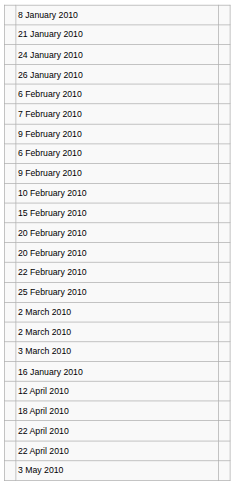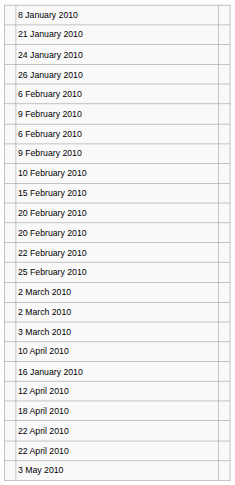 <table class="wikitable" style="font-size: 80%; float: left; width: 26em; margin-right: 1em; height: 700px">
 <tr>
 <td></td>
 <td>8 January 2010</td>
 <td></td>
 </tr>
 <tr>
 <td></td>
 <td>21 January 2010</td>
 <td></td>
 </tr>
 <tr>
 <td></td>
 <td>24 January 2010</td>
 <td></td>
 </tr>
 <tr>
 <td></td>
 <td>26 January 2010</td>
 <td></td>
 </tr>
 <tr>
 <td></td>
 <td>6 February 2010</td>
-<td></td>
-</tr>
-<tr>
-<td></td>
-<td>7 February 2010</td>
 <td></td>
 </tr>
 <tr>
 <td></td>
 <td>9 February 2010</td>
 <td></td>
 </tr>
 <tr>
 <td></td>
 <td>6 February 2010</td>
 <td></td>
 </tr>
 <tr>
 <td></td>
 <td>9 February 2010</td>
 <td></td>
 </tr>
 <tr>
 <td></td>
 <td>10 February 2010</td>
 <td></td>
 </tr>
 <tr>
 <td></td>
 <td>15 February 2010</td>
 <td></td>
 </tr>
 <tr>
 <td></td>
 <td>20 February 2010</td>
 <td></td>
 </tr>
 <tr>
 <td></td>
 <td>20 February 2010</td>
 <td></td>
 </tr>
 <tr>
 <td></td>
 <td>22 February 2010</td>
 <td></td>
 </tr>
 <tr>
 <td></td>
 <td>25 February 2010</td>
 <td></td>
 </tr>
 <tr>
 <td></td>
 <td>2 March 2010</td>
 <td></td>
 </tr>
 <tr>
 <td></td>
 <td>2 March 2010</td>
 <td></td>
 </tr>
 <tr>
 <td></td>
 <td>3 March 2010</td>
 <td></td>
 </tr>
 <tr>
 <td></td>
+<td>10 April 2010</td>
+<td></td>
+</tr>
+<tr>
+<td></td>
 <td>16 January 2010</td>
 <td></td>
 </tr>
 <tr>
 <td></td>
 <td>12 April 2010</td>
 <td></td>
 </tr>
 <tr>
 <td></td>
 <td>18 April 2010</td>
 <td></td>
 </tr>
 <tr>
 <td></td>
 <td>22 April 2010</td>
 <td></td>
 </tr>
 <tr>
 <td></td>
 <td>22 April 2010</td>
 <td></td>
 </tr>
 <tr>
 <td></td>
 <td>3 May 2010</td>
 <td></td>
 </tr>
 </table>
